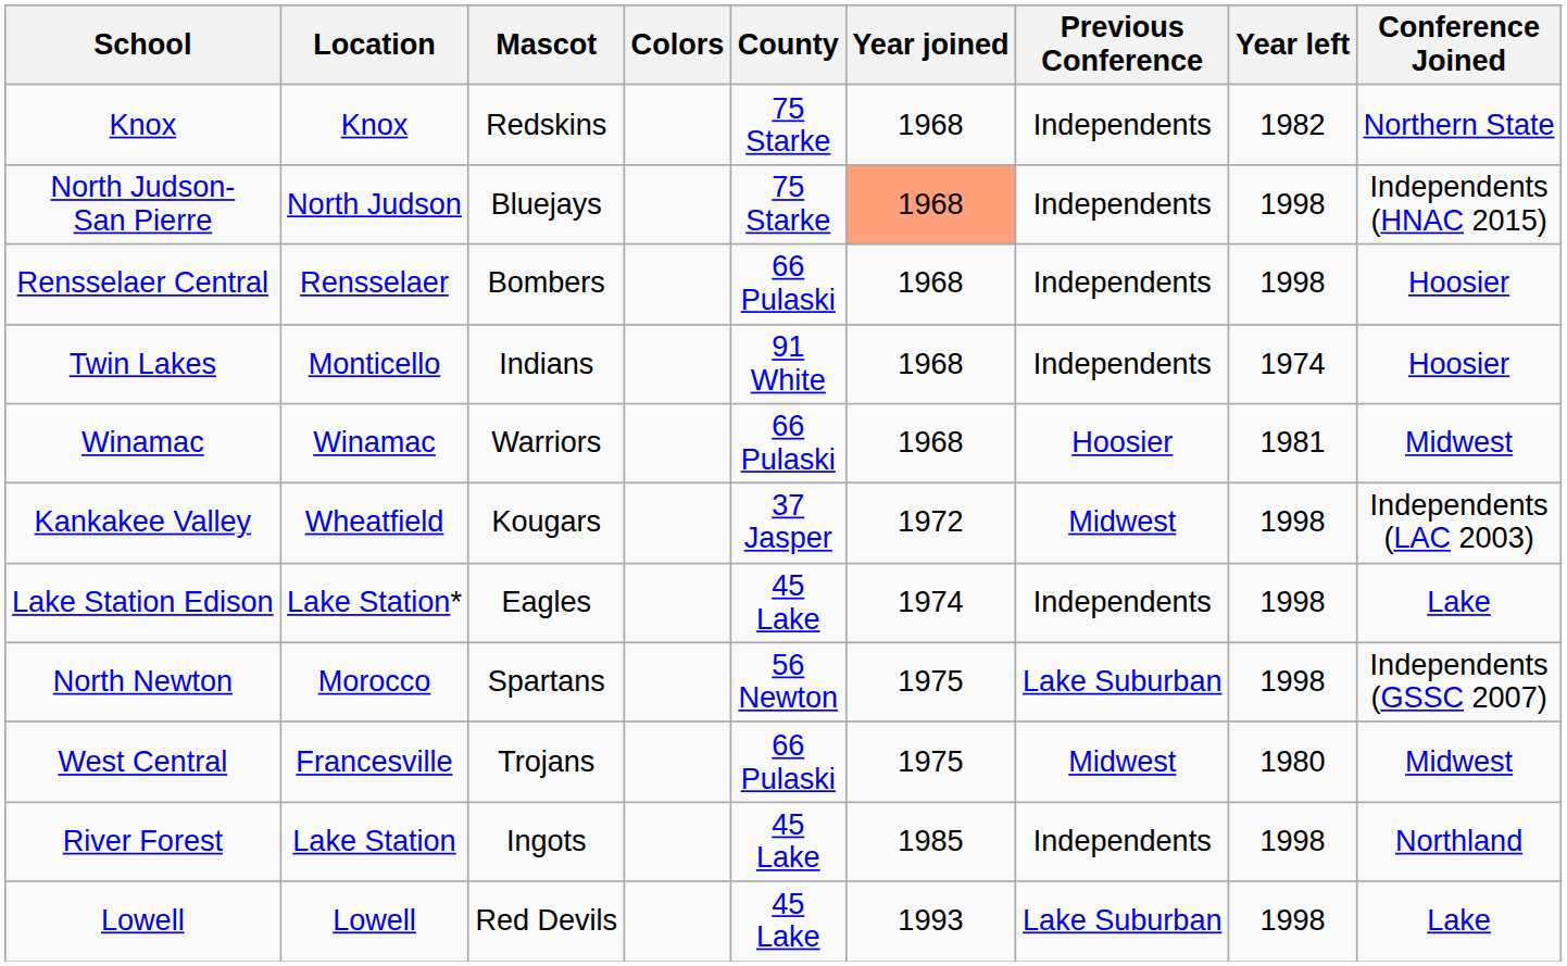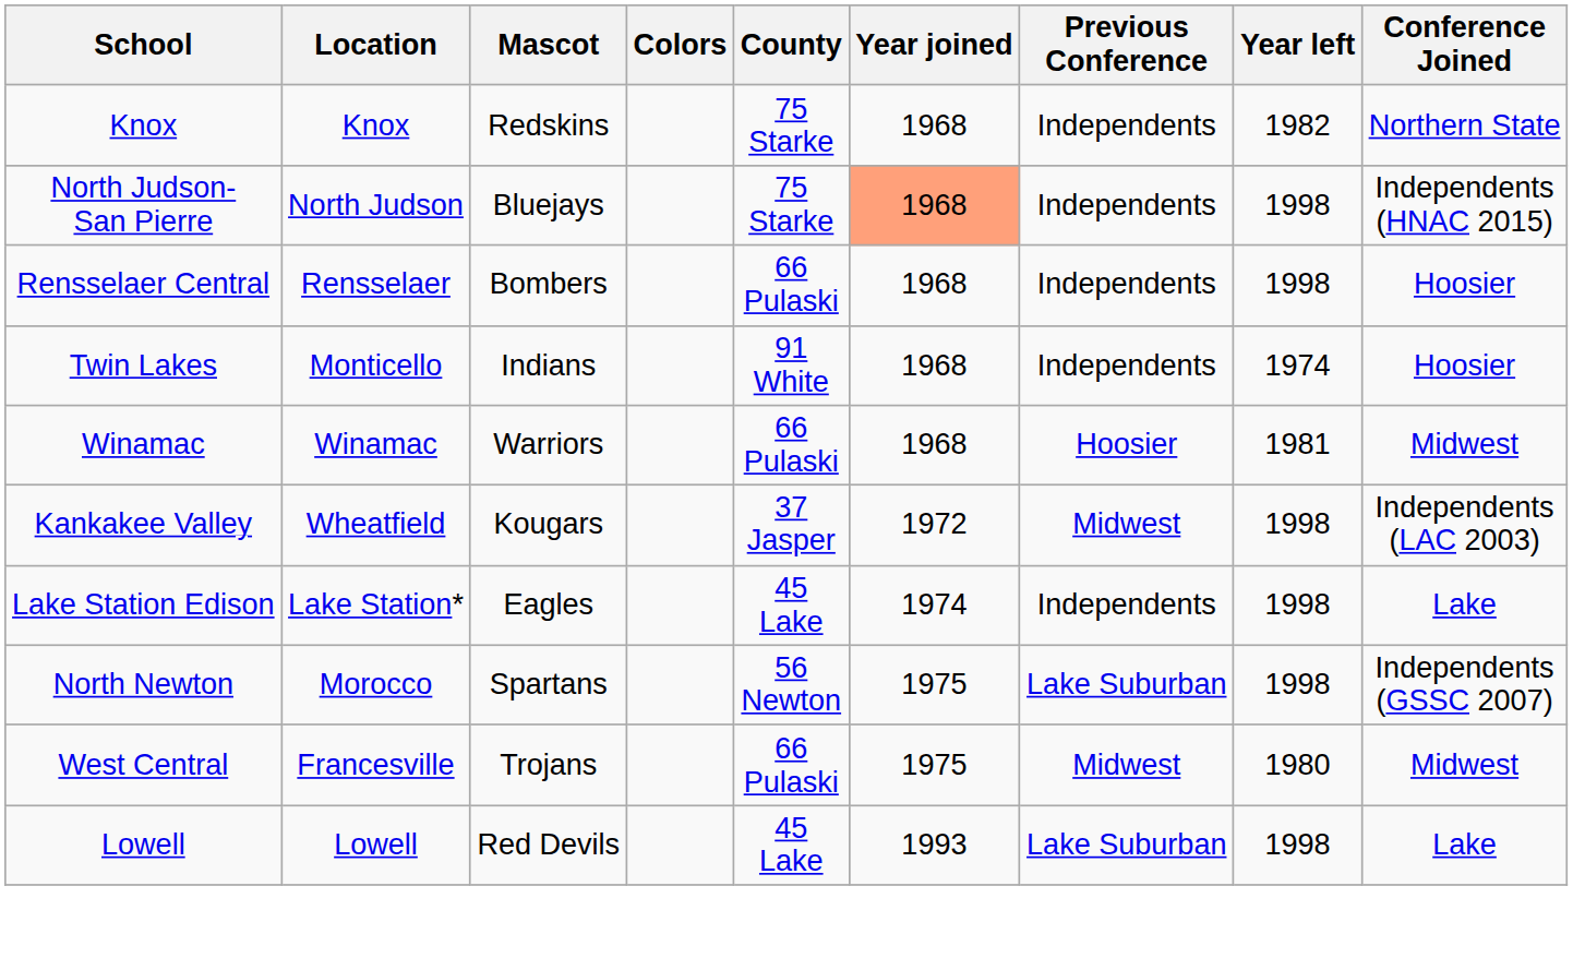 <table class="wikitable" style="text-align:center;">
 <tr>
 <th>School</th>
 <th>Location</th>
 <th>Mascot</th>
 <th>Colors</th>
 <th>County</th>
 <th>Year joined</th>
 <th>Previous <br> Conference</th>
 <th>Year left</th>
 <th>Conference <br> Joined</th>
 </tr>
 <tr>
 <td><a href='#'>Knox</a></td>
 <td><a href='#'>Knox</a></td>
 <td>Redskins</td>
 <td>  </td>
 <td><a href='#'>75 <br> Starke</a></td>
 <td>1968</td>
 <td>Independents</td>
 <td>1982</td>
 <td><a href='#'>Northern State</a></td>
 </tr>
 <tr>
 <td><a href='#'>North Judson- <br> San Pierre</a></td>
 <td><a href='#'>North Judson</a></td>
 <td>Bluejays</td>
 <td> </td>
 <td><a href='#'>75 <br> Starke</a></td>
 <td style="background: lightsalmon;">1968</td>
 <td>Independents</td>
 <td>1998</td>
 <td>Independents<br>(<a href='#'>HNAC</a> 2015)</td>
 </tr>
 <tr>
 <td><a href='#'>Rensselaer Central</a></td>
 <td><a href='#'>Rensselaer</a></td>
 <td>Bombers</td>
 <td> </td>
 <td><a href='#'>66 <br> Pulaski</a></td>
 <td>1968</td>
 <td>Independents</td>
 <td>1998</td>
 <td><a href='#'>Hoosier</a></td>
 </tr>
 <tr>
 <td><a href='#'>Twin Lakes</a></td>
 <td><a href='#'>Monticello</a></td>
 <td>Indians</td>
 <td> </td>
 <td><a href='#'>91 <br> White</a></td>
 <td>1968</td>
 <td>Independents</td>
 <td>1974</td>
 <td><a href='#'>Hoosier</a></td>
 </tr>
 <tr>
 <td><a href='#'>Winamac</a></td>
 <td><a href='#'>Winamac</a></td>
 <td>Warriors</td>
 <td> </td>
 <td><a href='#'>66 <br> Pulaski</a></td>
 <td>1968</td>
 <td><a href='#'>Hoosier</a></td>
 <td>1981</td>
 <td><a href='#'>Midwest</a></td>
 </tr>
 <tr>
 <td><a href='#'>Kankakee Valley</a></td>
 <td><a href='#'>Wheatfield</a></td>
 <td>Kougars</td>
 <td> </td>
 <td><a href='#'>37 <br> Jasper</a></td>
 <td>1972</td>
 <td><a href='#'>Midwest</a></td>
 <td>1998</td>
 <td>Independents<br>(<a href='#'>LAC</a> 2003)</td>
 </tr>
 <tr>
 <td><a href='#'>Lake Station Edison</a></td>
 <td><a href='#'>Lake Station</a>*</td>
 <td>Eagles</td>
 <td> </td>
 <td><a href='#'>45 <br> Lake</a></td>
 <td>1974</td>
 <td>Independents</td>
 <td>1998</td>
 <td><a href='#'>Lake</a></td>
 </tr>
 <tr>
 <td><a href='#'>North Newton</a></td>
 <td><a href='#'>Morocco</a></td>
 <td>Spartans</td>
 <td> </td>
 <td><a href='#'>56 <br> Newton</a></td>
 <td>1975</td>
 <td><a href='#'>Lake Suburban</a></td>
 <td>1998</td>
 <td>Independents<br>(<a href='#'>GSSC</a> 2007)</td>
 </tr>
 <tr>
 <td><a href='#'>West Central</a></td>
 <td><a href='#'>Francesville</a></td>
 <td>Trojans</td>
 <td> </td>
 <td><a href='#'>66 <br> Pulaski</a></td>
 <td>1975</td>
 <td><a href='#'>Midwest</a></td>
 <td>1980</td>
 <td><a href='#'>Midwest</a></td>
 </tr>
 <tr>
-<td><a href='#'>River Forest</a></td>
-<td><a href='#'>Lake Station</a></td>
-<td>Ingots</td>
-<td> </td>
-<td><a href='#'>45 <br> Lake</a></td>
-<td>1985</td>
-<td>Independents</td>
-<td>1998</td>
-<td><a href='#'>Northland</a></td>
-</tr>
-<tr>
 <td><a href='#'>Lowell</a></td>
 <td><a href='#'>Lowell</a></td>
 <td>Red Devils</td>
 <td> </td>
 <td><a href='#'>45 <br> Lake</a></td>
 <td>1993</td>
 <td><a href='#'>Lake Suburban</a></td>
 <td>1998</td>
 <td><a href='#'>Lake</a></td>
 </tr>
 </table>
